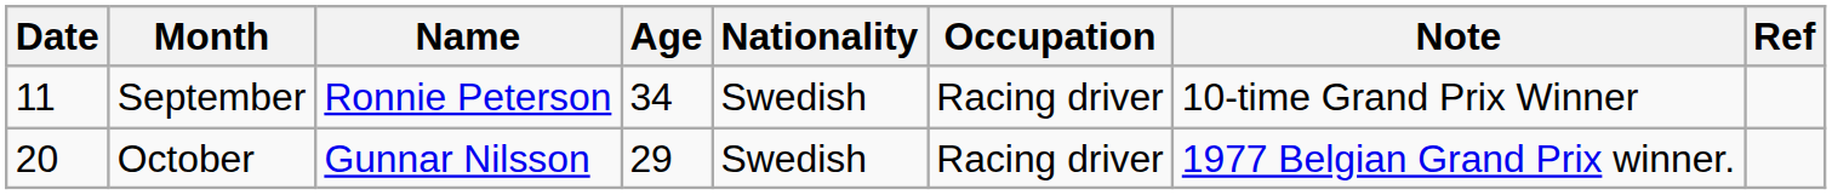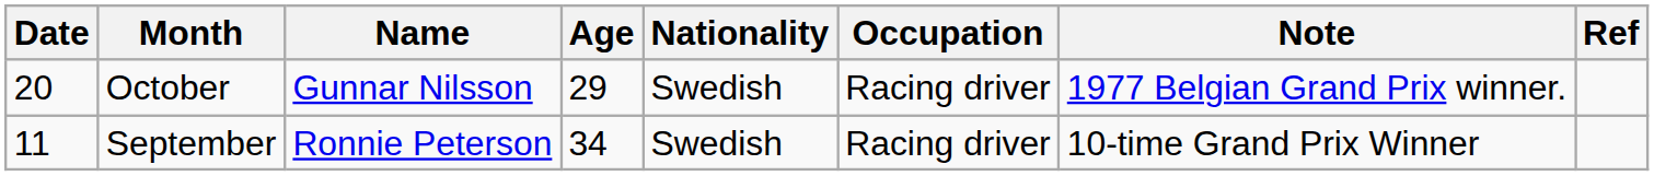 <table class="wikitable" style="font-size:85%;">
 <tr>
 <th>Date</th>
 <th>Month</th>
 <th>Name</th>
 <th>Age</th>
 <th>Nationality</th>
 <th>Occupation</th>
 <th>Note</th>
 <th>Ref</th>
 </tr>
 <tr>
+<td>20</td>
+<td>October</td>
+<td><a href='#'>Gunnar Nilsson</a></td>
+<td>29</td>
+<td>Swedish</td>
+<td>Racing driver</td>
+<td><a href='#'>1977 Belgian Grand Prix</a> winner.</td>
+<td></td>
+</tr>
+<tr>
 <td>11</td>
 <td>September</td>
 <td><a href='#'>Ronnie Peterson</a></td>
 <td>34</td>
 <td>Swedish</td>
 <td>Racing driver</td>
 <td>10-time Grand Prix Winner</td>
 <td></td>
 </tr>
-<tr>
-<td>20</td>
-<td>October</td>
-<td><a href='#'>Gunnar Nilsson</a></td>
-<td>29</td>
-<td>Swedish</td>
-<td>Racing driver</td>
-<td><a href='#'>1977 Belgian Grand Prix</a> winner.</td>
-<td></td>
-</tr>
 </table>
